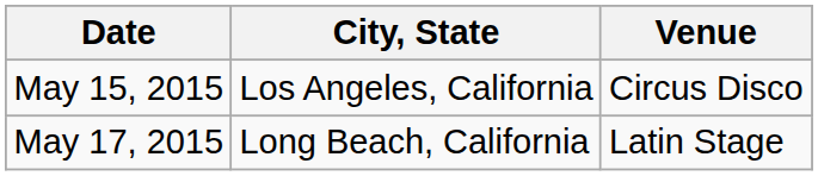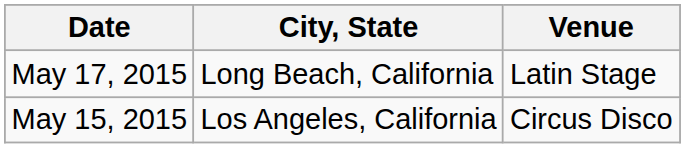 <table class="wikitable">
 <tr>
 <th>Date</th>
 <th>City, State</th>
 <th>Venue</th>
 </tr>
 <tr>
+<td>May 17, 2015</td>
+<td>Long Beach, California</td>
+<td>Latin Stage</td>
+</tr>
+<tr>
 <td>May 15, 2015</td>
 <td>Los Angeles, California</td>
 <td>Circus Disco</td>
 </tr>
-<tr>
-<td>May 17, 2015</td>
-<td>Long Beach, California</td>
-<td>Latin Stage</td>
-</tr>
 </table>
